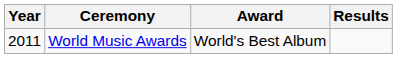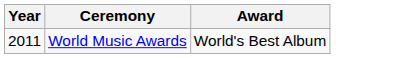 <table class="wikitable">
 <tr>
 <th>Year</th>
 <th>Ceremony</th>
 <th>Award</th>
-<th>Results</th>
 </tr>
 <tr>
 <td>2011</td>
 <td><a href='#'>World Music Awards</a></td>
 <td>World's Best Album</td>
-<td></td>
 </tr>
 </table>
